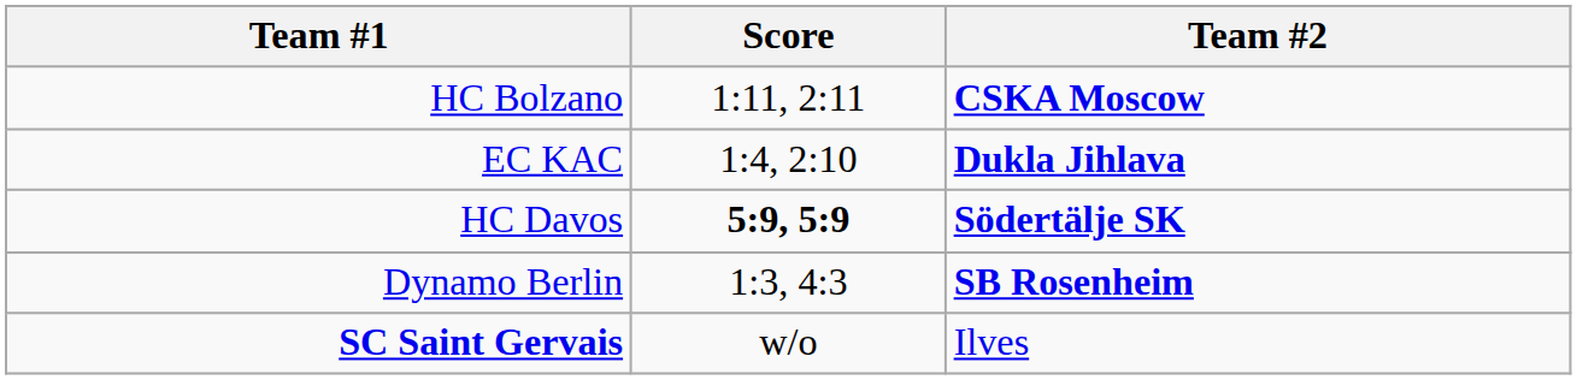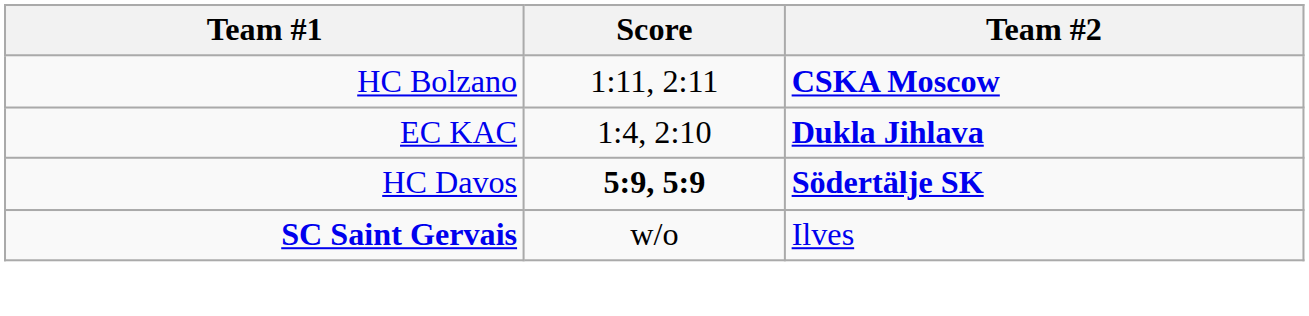 <table class="wikitable" style="text-align: center;">
 <tr>
 <th width=22%>Team #1</th>
 <th width=11%>Score</th>
 <th width=22%>Team #2</th>
 </tr>
 <tr>
 <td style="text-align: right;"><a href='#'>HC Bolzano</a> </td>
 <td>1:11, 2:11</td>
 <td style="text-align: left;"> <strong><a href='#'>CSKA Moscow</a></strong></td>
 </tr>
 <tr>
 <td style="text-align: right;"><a href='#'>EC KAC</a> </td>
 <td>1:4, 2:10</td>
 <td style="text-align: left;"> <strong><a href='#'>Dukla Jihlava</a></strong></td>
 </tr>
 <tr>
 <td style="text-align: right;"><a href='#'>HC Davos</a> </td>
 <td><strong>5:9, 5:9</strong></td>
 <td style="text-align: left;"> <strong><a href='#'>Södertälje SK</a></strong></td>
 </tr>
 <tr>
-<td style="text-align: right;"><a href='#'>Dynamo Berlin</a> </td>
-<td>1:3, 4:3</td>
-<td style="text-align: left;"> <strong><a href='#'>SB Rosenheim</a></strong></td>
-</tr>
-<tr>
 <td style="text-align: right;"><strong><a href='#'>SC Saint Gervais</a></strong> </td>
 <td>w/o</td>
 <td style="text-align: left;"> <a href='#'>Ilves</a></td>
 </tr>
 </table>
